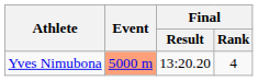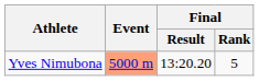 <table class="wikitable" style="font-size:90%; text-align:center">
 <tr>
 <th rowspan=2>Athlete</th>
 <th rowspan=2>Event</th>
 <th colspan=2>Final</th>
 </tr>
 <tr style="font-size:95%">
 <th>Result</th>
 <th>Rank</th>
 </tr>
 <tr>
 <td align=left><a href='#'>Yves Nimubona</a></td>
 <td align=left rowspan=1 style="background: lightsalmon;"><a href='#'>5000 m</a></td>
 <td>13:20.20</td>
-<td>4</td>
+<td>5</td>
 </tr>
 </table>
